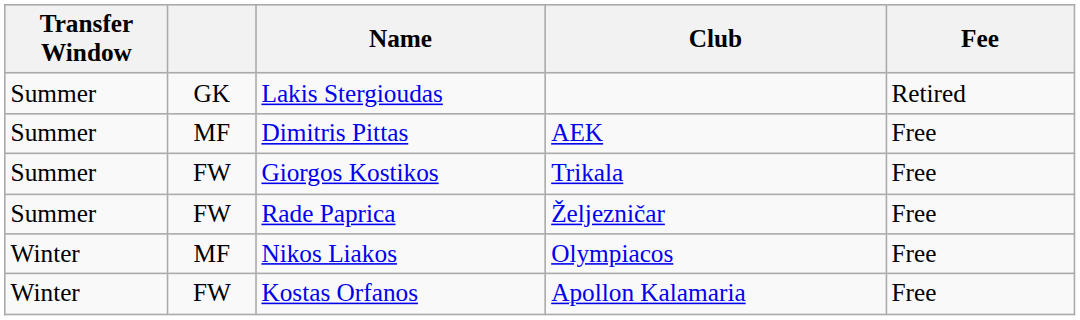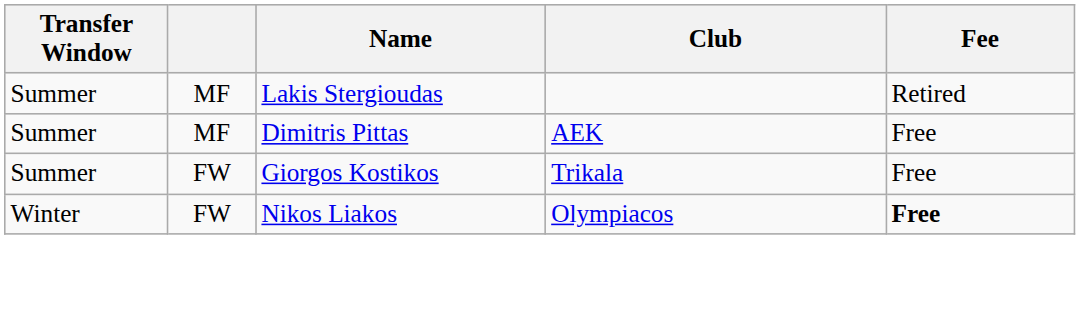 <table class="wikitable plainrowheaders">
 <tr>
 <th scope="col" style="width:6em;">Transfer Window</th>
 <th scope="col" style="width:3em;"></th>
 <th scope="col" style="width:11em;">Name</th>
 <th scope="col" style="width:13em;">Club</th>
 <th scope="col" style="width:7em;">Fee</th>
 </tr>
 <tr>
 <td>Summer</td>
-<td align="center">GK</td>
+<td align="center">MF</td>
 <td> <a href='#'>Lakis Stergioudas</a></td>
 <td></td>
 <td>Retired</td>
 </tr>
 <tr>
 <td>Summer</td>
 <td align="center">MF</td>
 <td> <a href='#'>Dimitris Pittas</a></td>
 <td> <a href='#'>AEK</a></td>
 <td>Free</td>
 </tr>
 <tr>
 <td>Summer</td>
 <td align="center">FW</td>
 <td> <a href='#'>Giorgos Kostikos</a></td>
 <td> <a href='#'>Trikala</a></td>
 <td>Free</td>
 </tr>
 <tr>
-<td>Summer</td>
+<td>Winter</td>
 <td align="center">FW</td>
-<td> <a href='#'>Rade Paprica</a></td>
-<td> <a href='#'>Željezničar</a></td>
-<td>Free</td>
-</tr>
-<tr>
-<td>Winter</td>
-<td align="center">MF</td>
 <td> <a href='#'>Nikos Liakos</a></td>
 <td> <a href='#'>Olympiacos</a></td>
-<td>Free</td>
-</tr>
-<tr>
-<td>Winter</td>
-<td align="center">FW</td>
-<td> <a href='#'>Kostas Orfanos</a></td>
-<td> <a href='#'>Apollon Kalamaria</a></td>
-<td>Free</td>
+<td><strong>Free</strong></td>
 </tr>
 </table>
